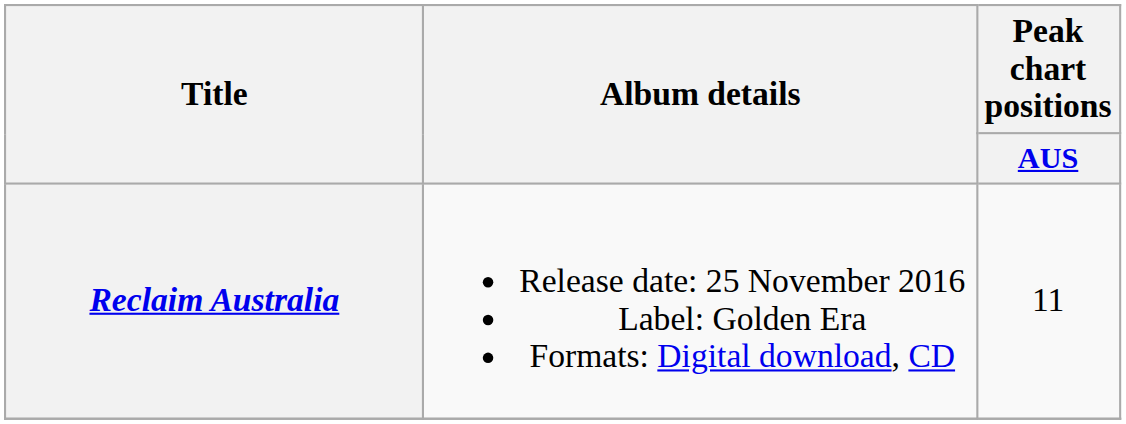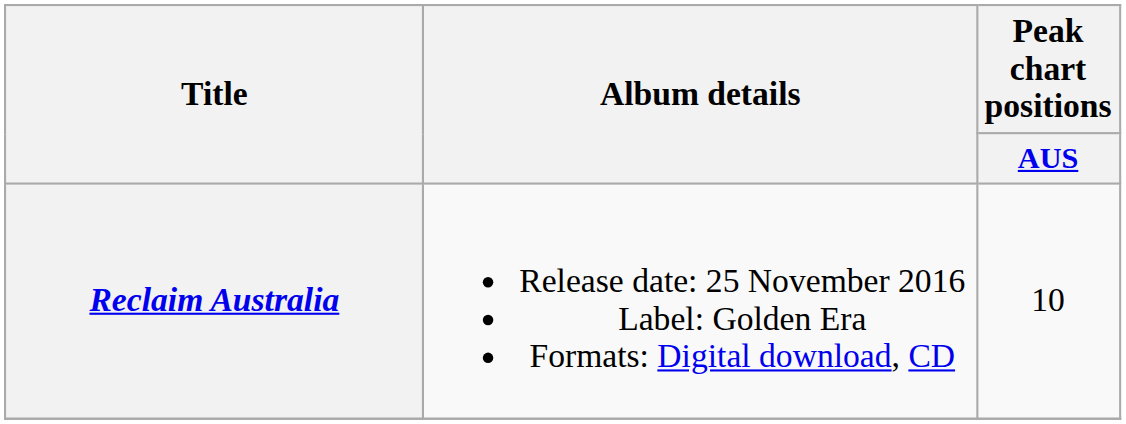 <table class="wikitable plainrowheaders" style="text-align:center;">
 <tr>
 <th scope="col" rowspan="2" style="width:12em;">Title</th>
 <th scope="col" rowspan="2" style="width:16em;">Album details</th>
 <th scope="col" colspan="1">Peak chart positions</th>
 </tr>
 <tr>
 <th scope="col" style="width:3em;font-size:90%;"><a href='#'>AUS</a><br></th>
 </tr>
 <tr>
 <th scope="row"><em><a href='#'>Reclaim Australia</a></em></th>
 <td><br><ul><li>Release date: 25 November 2016</li><li>Label: Golden Era</li><li>Formats: <a href='#'>Digital download</a>, <a href='#'>CD</a></li></ul></td>
-<td>11</td>
+<td>10</td>
 </tr>
 <tr>
 </tr>
 </table>
